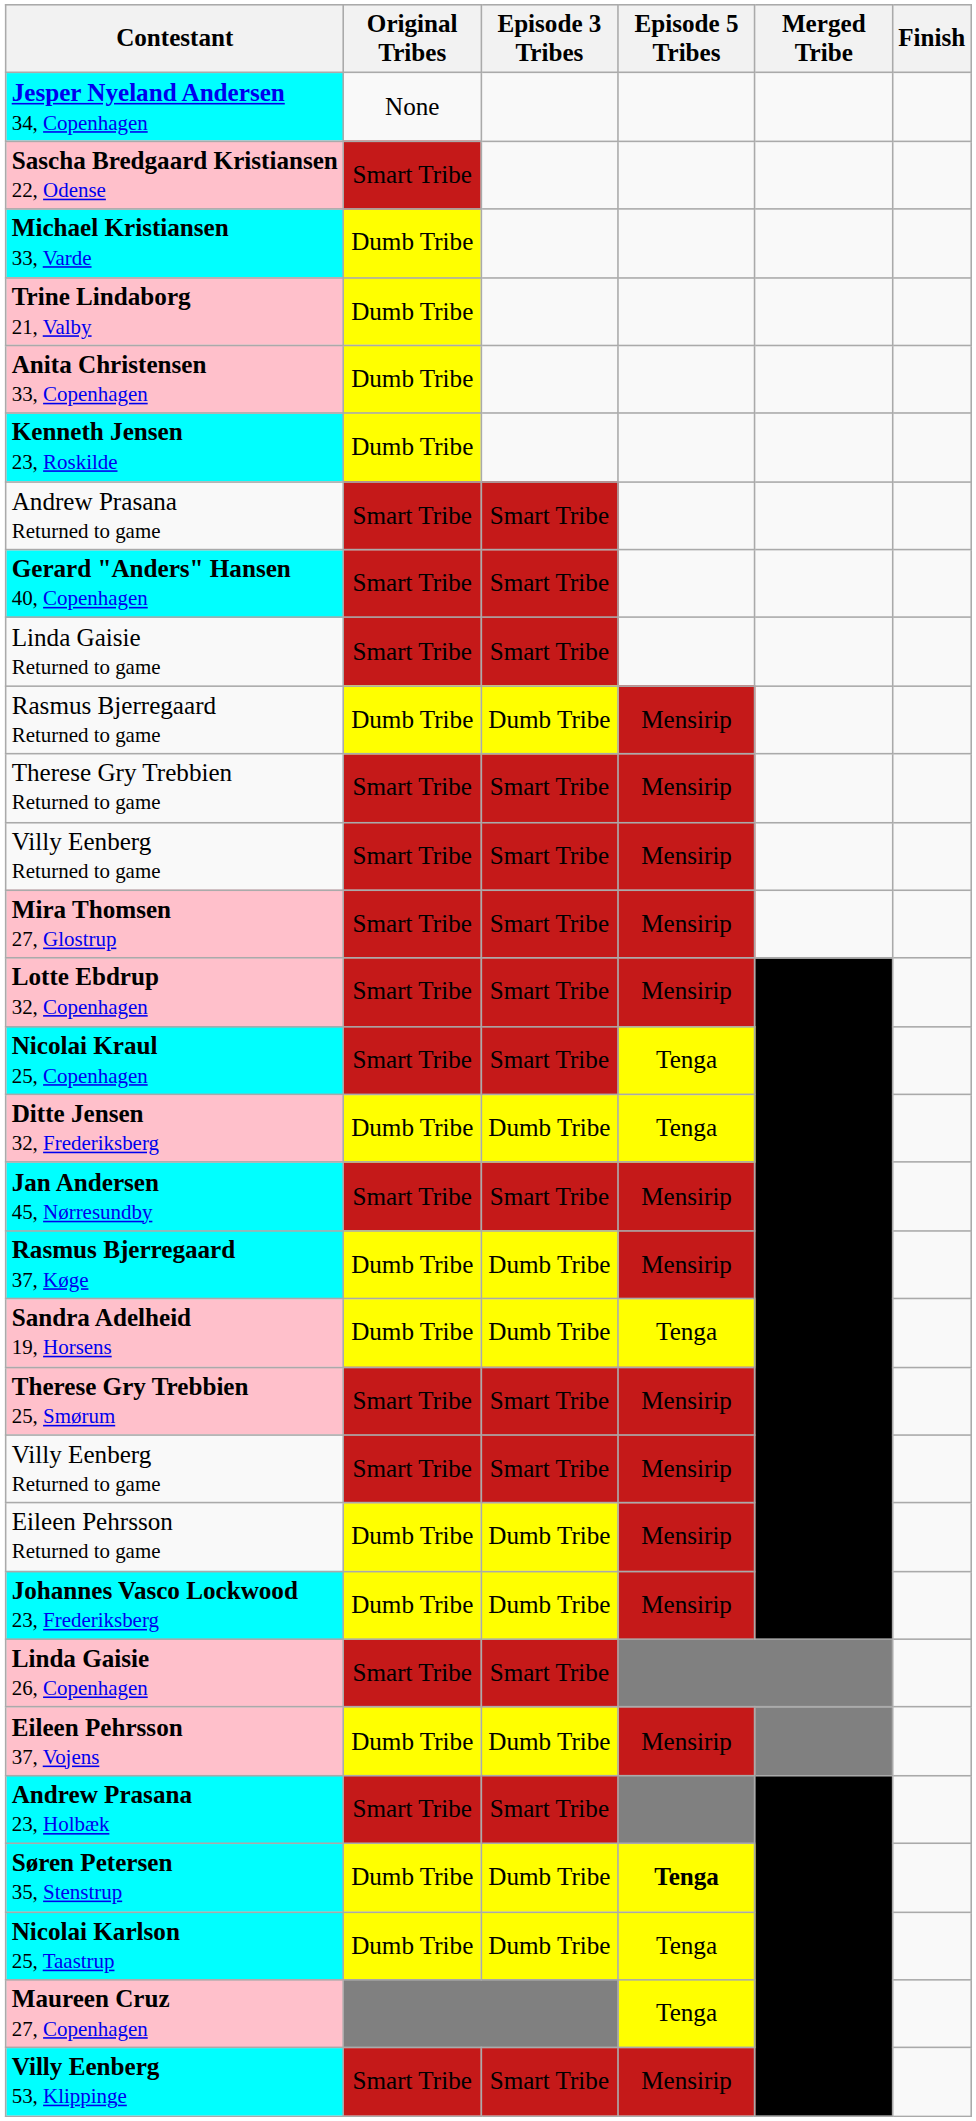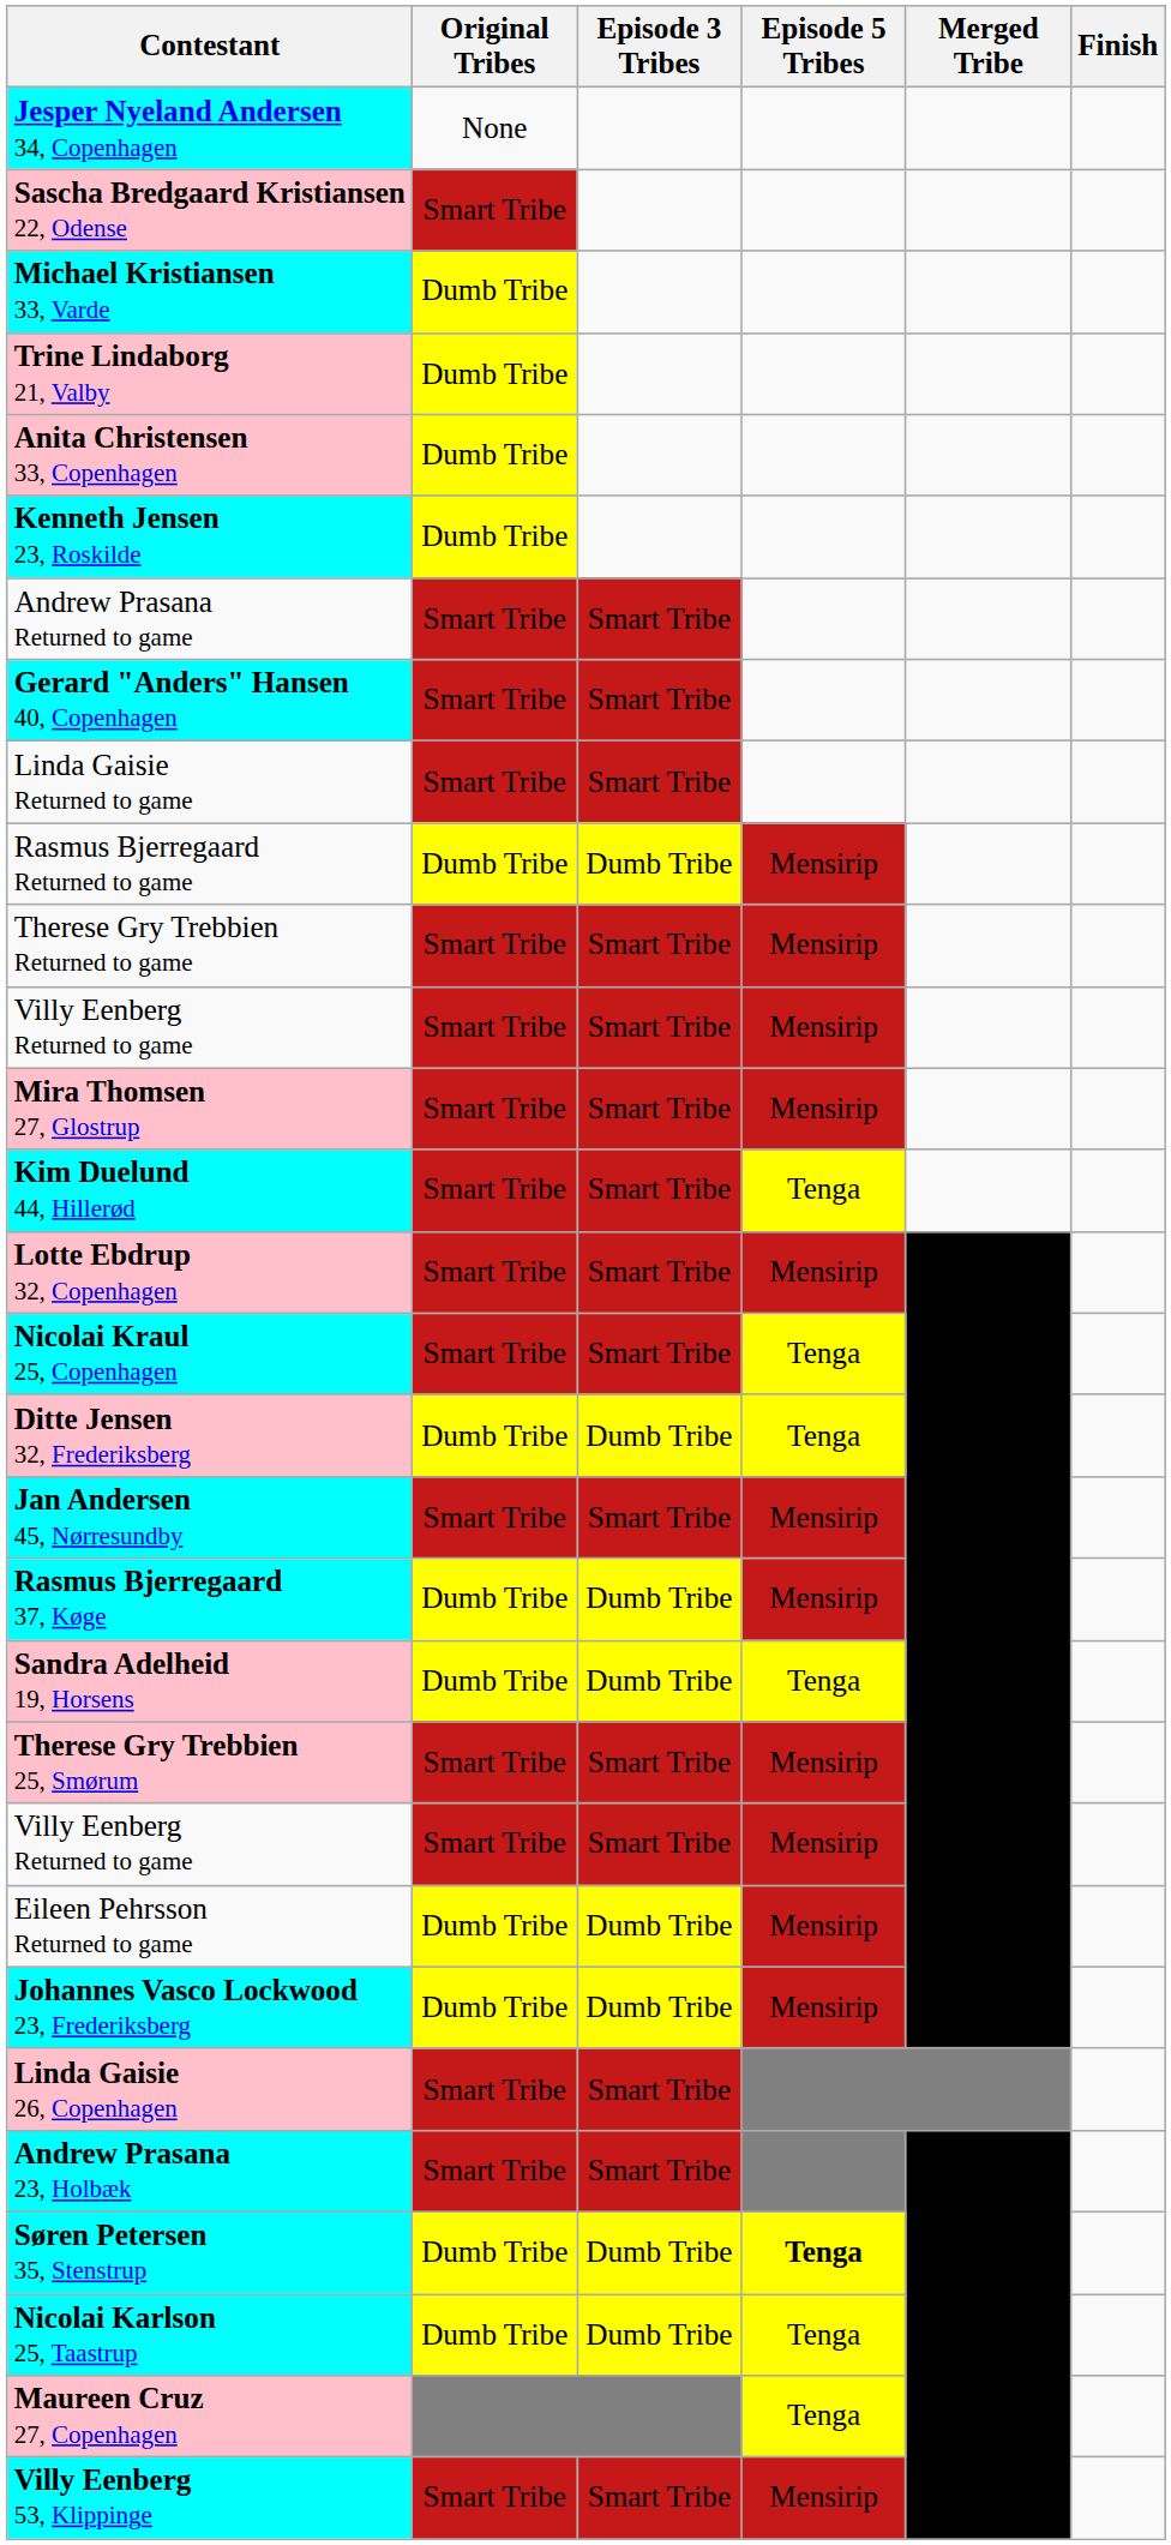 <table class="wikitable" style="margin:auto; text-align:center">
 <tr>
 <th>Contestant</th>
 <th width=80>Original<br>Tribes</th>
 <th width=80>Episode 3<br>Tribes</th>
 <th width=80>Episode 5<br>Tribes</th>
 <th width=80>Merged<br>Tribe</th>
 <th>Finish</th>
 </tr>
 <tr>
 <td align="left" bgcolor="cyan"><strong><a href='#'>Jesper Nyeland Andersen</a></strong><br><small>34, <a href='#'>Copenhagen</a></small></td>
 <td>None</td>
 <td></td>
 <td></td>
 <td></td>
 <td></td>
 </tr>
 <tr>
 <td align="left" bgcolor="pink"><strong>Sascha Bredgaard Kristiansen</strong><br><small>22, <a href='#'>Odense</a></small></td>
 <td bgcolor="#C51919" align=center>Smart Tribe</td>
 <td></td>
 <td></td>
 <td></td>
 <td></td>
 </tr>
 <tr>
 <td align="left" bgcolor="cyan"><strong>Michael Kristiansen</strong><br><small>33, <a href='#'>Varde</a></small></td>
 <td bgcolor="yellow" align=center>Dumb Tribe</td>
 <td></td>
 <td></td>
 <td></td>
 <td></td>
 </tr>
 <tr>
 <td align="left" bgcolor="pink"><strong>Trine Lindaborg</strong><br><small>21, <a href='#'>Valby</a></small></td>
 <td bgcolor="yellow" align=center>Dumb Tribe</td>
 <td></td>
 <td></td>
 <td></td>
 <td></td>
 </tr>
 <tr>
 <td align="left" bgcolor="pink"><strong>Anita Christensen</strong><br><small>33, <a href='#'>Copenhagen</a></small></td>
 <td bgcolor="yellow" align=center>Dumb Tribe</td>
 <td></td>
 <td></td>
 <td></td>
 <td></td>
 </tr>
 <tr>
 <td align="left" bgcolor="cyan"><strong>Kenneth Jensen</strong><br><small>23, <a href='#'>Roskilde</a></small></td>
 <td bgcolor="yellow" align=center>Dumb Tribe</td>
 <td></td>
 <td></td>
 <td></td>
 <td></td>
 </tr>
 <tr>
 <td align="left">Andrew Prasana<br><small>Returned to game</small></td>
 <td bgcolor="#C51919" align=center>Smart Tribe</td>
 <td bgcolor="#C51919" align=center>Smart Tribe</td>
 <td></td>
 <td></td>
 <td></td>
 </tr>
 <tr>
 <td align="left" bgcolor="cyan"><strong>Gerard "Anders" Hansen</strong><br><small>40, <a href='#'>Copenhagen</a></small></td>
 <td bgcolor="#C51919" align=center>Smart Tribe</td>
 <td bgcolor="#C51919" align=center>Smart Tribe</td>
 <td></td>
 <td></td>
 <td></td>
 </tr>
 <tr>
 <td align="left">Linda Gaisie<br><small>Returned to game</small></td>
 <td bgcolor="#C51919" align=center>Smart Tribe</td>
 <td bgcolor="#C51919" align=center>Smart Tribe</td>
 <td></td>
 <td></td>
 <td></td>
 </tr>
 <tr>
 <td align="left">Rasmus Bjerregaard<br><small>Returned to game</small></td>
 <td bgcolor="yellow" align=center>Dumb Tribe</td>
 <td bgcolor="yellow" align=center>Dumb Tribe</td>
 <td bgcolor="#C51919" align=center>Mensirip</td>
 <td></td>
 <td></td>
 </tr>
 <tr>
 <td align="left">Therese Gry Trebbien<br><small>Returned to game</small></td>
 <td bgcolor="#C51919" align=center>Smart Tribe</td>
 <td bgcolor="#C51919" align=center>Smart Tribe</td>
 <td bgcolor="#C51919" align=center>Mensirip</td>
 <td></td>
 <td></td>
 </tr>
 <tr>
 <td align="left">Villy Eenberg<br><small>Returned to game</small></td>
 <td bgcolor="#C51919" align=center>Smart Tribe</td>
 <td bgcolor="#C51919" align=center>Smart Tribe</td>
 <td bgcolor="#C51919" align=center>Mensirip</td>
 <td></td>
 <td></td>
 </tr>
 <tr>
 <td align="left" bgcolor="pink"><strong>Mira Thomsen</strong><br><small>27, <a href='#'>Glostrup</a></small></td>
 <td bgcolor="#C51919" align=center>Smart Tribe</td>
 <td bgcolor="#C51919" align=center>Smart Tribe</td>
 <td bgcolor="#C51919" align=center>Mensirip</td>
 <td></td>
 <td></td>
 </tr>
 <tr>
+<td align="left" bgcolor="cyan"><strong>Kim Duelund</strong><br><small>44, <a href='#'>Hillerød</a></small></td>
+<td bgcolor="#C51919" align=center>Smart Tribe</td>
+<td bgcolor="#C51919" align=center>Smart Tribe</td>
+<td bgcolor="yellow" align=center>Tenga</td>
+<td></td>
+<td></td>
+</tr>
+<tr>
 <td align="left" bgcolor="pink"><strong>Lotte Ebdrup</strong><br><small>32, <a href='#'>Copenhagen</a></small></td>
 <td bgcolor="#C51919" align=center>Smart Tribe</td>
 <td bgcolor="#C51919" align=center>Smart Tribe</td>
 <td bgcolor="#C51919" align=center>Mensirip</td>
 <td align=center bgcolor="black" rowspan=10><span>Robinson</span></td>
 <td></td>
 </tr>
 <tr>
 <td align="left" bgcolor="cyan"><strong>Nicolai Kraul</strong><br><small>25, <a href='#'>Copenhagen</a></small></td>
 <td bgcolor="#C51919" align=center>Smart Tribe</td>
 <td bgcolor="#C51919" align=center>Smart Tribe</td>
 <td bgcolor="yellow" align=center>Tenga</td>
 <td></td>
 </tr>
 <tr>
 <td align="left" bgcolor="pink"><strong>Ditte Jensen</strong><br><small>32, <a href='#'>Frederiksberg</a></small></td>
 <td bgcolor="yellow" align=center>Dumb Tribe</td>
 <td bgcolor="yellow" align=center>Dumb Tribe</td>
 <td bgcolor="yellow" align=center>Tenga</td>
 <td></td>
 </tr>
 <tr>
 <td align="left" bgcolor="cyan"><strong>Jan Andersen</strong><br><small>45, <a href='#'>Nørresundby</a></small></td>
 <td bgcolor="#C51919" align=center>Smart Tribe</td>
 <td bgcolor="#C51919" align=center>Smart Tribe</td>
 <td bgcolor="#C51919" align=center>Mensirip</td>
 <td></td>
 </tr>
 <tr>
 <td align="left" bgcolor="cyan"><strong>Rasmus Bjerregaard</strong><br><small>37, <a href='#'>Køge</a></small></td>
 <td bgcolor="yellow" align=center>Dumb Tribe</td>
 <td bgcolor="yellow" align=center>Dumb Tribe</td>
 <td bgcolor="#C51919" align=center>Mensirip</td>
 <td></td>
 </tr>
 <tr>
 <td align="left" bgcolor="pink"><strong>Sandra Adelheid</strong><br><small>19, <a href='#'>Horsens</a></small></td>
 <td bgcolor="yellow" align=center>Dumb Tribe</td>
 <td bgcolor="yellow" align=center>Dumb Tribe</td>
 <td bgcolor="yellow" align=center>Tenga</td>
 <td></td>
 </tr>
 <tr>
 <td align="left" bgcolor="pink"><strong>Therese Gry Trebbien</strong><br><small>25, <a href='#'>Smørum</a></small></td>
 <td bgcolor="#C51919" align=center>Smart Tribe</td>
 <td bgcolor="#C51919" align=center>Smart Tribe</td>
 <td bgcolor="#C51919" align=center>Mensirip</td>
 <td></td>
 </tr>
 <tr>
 <td align="left">Villy Eenberg<br><small>Returned to game</small></td>
 <td bgcolor="#C51919" align=center>Smart Tribe</td>
 <td bgcolor="#C51919" align=center>Smart Tribe</td>
 <td bgcolor="#C51919" align=center>Mensirip</td>
 <td></td>
 </tr>
 <tr>
 <td align="left">Eileen Pehrsson<br><small>Returned to game</small></td>
 <td bgcolor="yellow" align=center>Dumb Tribe</td>
 <td bgcolor="yellow" align=center>Dumb Tribe</td>
 <td bgcolor="#C51919" align=center>Mensirip</td>
 <td></td>
 </tr>
 <tr>
 <td align="left" bgcolor="cyan"><strong>Johannes Vasco Lockwood</strong><br><small>23, <a href='#'>Frederiksberg</a></small></td>
 <td bgcolor="yellow" align=center>Dumb Tribe</td>
 <td bgcolor="yellow" align=center>Dumb Tribe</td>
 <td bgcolor="#C51919" align=center>Mensirip</td>
 <td></td>
 </tr>
 <tr>
 <td align="left" bgcolor="pink"><strong>Linda Gaisie</strong><br><small>26, <a href='#'>Copenhagen</a></small></td>
 <td bgcolor="#C51919" align=center>Smart Tribe</td>
 <td bgcolor="#C51919" align=center>Smart Tribe</td>
 <td align="center" bgcolor="gray" colspan=2></td>
 <td></td>
 </tr>
 <tr>
-<td align="left" bgcolor="pink"><strong>Eileen Pehrsson</strong><br><small>37, <a href='#'>Vojens</a></small></td>
-<td bgcolor="yellow" align=center>Dumb Tribe</td>
-<td bgcolor="yellow" align=center>Dumb Tribe</td>
-<td bgcolor="#C51919" align=center>Mensirip</td>
-<td align="center" bgcolor="gray" colspan=1></td>
-<td></td>
-</tr>
-<tr>
 <td align="left" bgcolor="cyan"><strong>Andrew Prasana</strong><br><small>23, <a href='#'>Holbæk</a></small></td>
 <td bgcolor="#C51919" align=center>Smart Tribe</td>
 <td bgcolor="#C51919" align=center>Smart Tribe</td>
 <td align="center" bgcolor="gray" colspan=1></td>
 <td align=center bgcolor="black" rowspan=5><span>Robinson</span></td>
 <td></td>
 </tr>
 <tr>
 <td align="left" bgcolor="cyan"><strong>Søren Petersen</strong><br><small>35, <a href='#'>Stenstrup</a></small></td>
 <td bgcolor="yellow" align=center>Dumb Tribe</td>
 <td bgcolor="yellow" align=center>Dumb Tribe</td>
 <td bgcolor="yellow" align=center><strong>Tenga</strong></td>
 <td></td>
 </tr>
 <tr>
 <td align="left" bgcolor="cyan"><strong>Nicolai Karlson</strong><br><small>25, <a href='#'>Taastrup</a></small></td>
 <td bgcolor="yellow" align=center>Dumb Tribe</td>
 <td bgcolor="yellow" align=center>Dumb Tribe</td>
 <td bgcolor="yellow" align=center>Tenga</td>
 <td></td>
 </tr>
 <tr>
 <td align="left" bgcolor="pink"><strong>Maureen Cruz </strong><br><small>27, <a href='#'>Copenhagen</a></small></td>
 <td align="center" bgcolor="gray" colspan=2></td>
 <td bgcolor="yellow" align=center>Tenga</td>
 <td></td>
 </tr>
 <tr>
 <td align="left" bgcolor="cyan"><strong>Villy Eenberg</strong><br><small>53, <a href='#'>Klippinge</a></small></td>
 <td bgcolor="#C51919" align=center>Smart Tribe</td>
 <td bgcolor="#C51919" align=center>Smart Tribe</td>
 <td bgcolor="#C51919" align=center>Mensirip</td>
 <td></td>
 </tr>
 </table>
